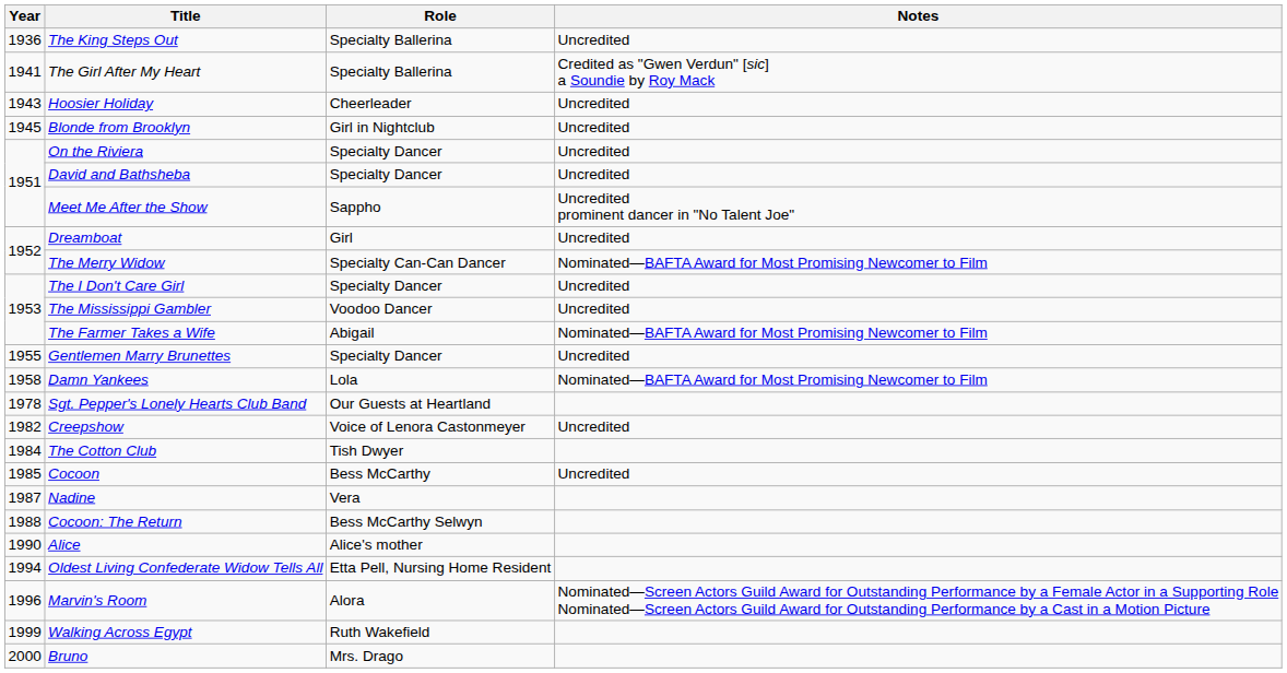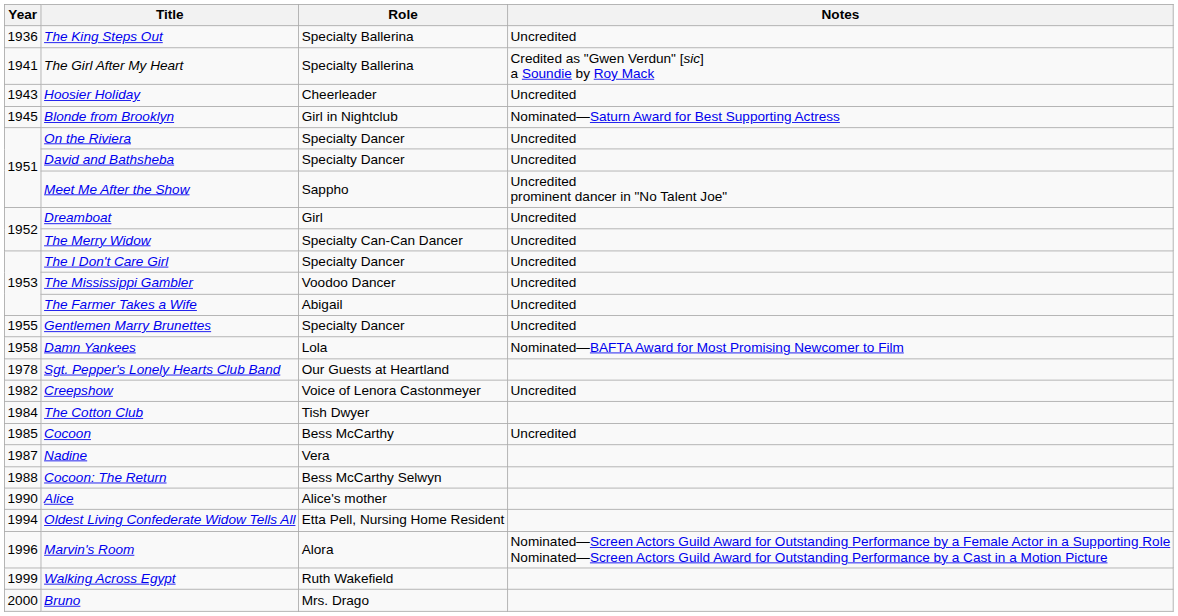 <table class="wikitable sortable">
 <tr>
 <th>Year</th>
 <th>Title</th>
 <th>Role</th>
 <th>Notes</th>
 </tr>
 <tr>
 <td>1936</td>
 <td><em><a href='#'>The King Steps Out</a></em></td>
 <td>Specialty Ballerina</td>
 <td>Uncredited</td>
 </tr>
 <tr>
 <td>1941</td>
 <td><em>The Girl After My Heart</em></td>
 <td>Specialty Ballerina</td>
 <td>Credited as "Gwen Verdun" [<em>sic</em>] <br> a <a href='#'>Soundie</a> by <a href='#'>Roy Mack</a></td>
 </tr>
 <tr>
 <td>1943</td>
 <td><em><a href='#'>Hoosier Holiday</a></em></td>
 <td>Cheerleader</td>
 <td>Uncredited</td>
 </tr>
 <tr>
 <td>1945</td>
 <td><em><a href='#'>Blonde from Brooklyn</a></em></td>
 <td>Girl in Nightclub</td>
-<td>Uncredited</td>
+<td>Nominated—<a href='#'>Saturn Award for Best Supporting Actress</a></td>
 </tr>
 <tr>
 <td rowspan="3">1951</td>
 <td><em><a href='#'>On the Riviera</a></em></td>
 <td>Specialty Dancer</td>
 <td>Uncredited</td>
 </tr>
 <tr>
 <td><em><a href='#'>David and Bathsheba</a></em></td>
 <td>Specialty Dancer</td>
 <td>Uncredited</td>
 </tr>
 <tr>
 <td><em><a href='#'>Meet Me After the Show</a></em></td>
 <td>Sappho</td>
 <td>Uncredited <br> prominent dancer in "No Talent Joe"</td>
 </tr>
 <tr>
 <td rowspan="2">1952</td>
 <td><em><a href='#'>Dreamboat</a></em></td>
 <td>Girl</td>
 <td>Uncredited</td>
 </tr>
 <tr>
 <td><em><a href='#'>The Merry Widow</a></em></td>
 <td>Specialty Can-Can Dancer</td>
-<td>Nominated—<a href='#'>BAFTA Award for Most Promising Newcomer to Film</a></td>
+<td>Uncredited</td>
 </tr>
 <tr>
 <td rowspan="3">1953</td>
 <td><em><a href='#'>The I Don't Care Girl</a></em></td>
 <td>Specialty Dancer</td>
 <td>Uncredited</td>
 </tr>
 <tr>
 <td><em><a href='#'>The Mississippi Gambler</a></em></td>
 <td>Voodoo Dancer</td>
 <td>Uncredited</td>
 </tr>
 <tr>
 <td><em><a href='#'>The Farmer Takes a Wife</a></em></td>
 <td>Abigail</td>
-<td>Nominated—<a href='#'>BAFTA Award for Most Promising Newcomer to Film</a></td>
+<td>Uncredited</td>
 </tr>
 <tr>
 <td>1955</td>
 <td><em><a href='#'>Gentlemen Marry Brunettes</a></em></td>
 <td>Specialty Dancer</td>
 <td>Uncredited</td>
 </tr>
 <tr>
 <td>1958</td>
 <td><em><a href='#'>Damn Yankees</a></em></td>
 <td>Lola</td>
 <td>Nominated—<a href='#'>BAFTA Award for Most Promising Newcomer to Film</a></td>
 </tr>
 <tr>
 <td>1978</td>
 <td><em><a href='#'>Sgt. Pepper's Lonely Hearts Club Band</a></em></td>
 <td>Our Guests at Heartland</td>
 <td></td>
 </tr>
 <tr>
 <td>1982</td>
 <td><em><a href='#'>Creepshow</a></em></td>
 <td>Voice of Lenora Castonmeyer</td>
 <td>Uncredited</td>
 </tr>
 <tr>
 <td>1984</td>
 <td><em><a href='#'>The Cotton Club</a></em></td>
 <td>Tish Dwyer</td>
 <td></td>
 </tr>
 <tr>
 <td>1985</td>
 <td><em><a href='#'>Cocoon</a></em></td>
 <td>Bess McCarthy</td>
 <td>Uncredited</td>
 </tr>
 <tr>
 <td>1987</td>
 <td><em><a href='#'>Nadine</a></em></td>
 <td>Vera</td>
 <td></td>
 </tr>
 <tr>
 <td>1988</td>
 <td><em><a href='#'>Cocoon: The Return</a></em></td>
 <td>Bess McCarthy Selwyn</td>
 <td></td>
 </tr>
 <tr>
 <td>1990</td>
 <td><em><a href='#'>Alice</a></em></td>
 <td>Alice's mother</td>
 <td></td>
 </tr>
 <tr>
 <td>1994</td>
 <td><em><a href='#'>Oldest Living Confederate Widow Tells All</a></em></td>
 <td>Etta Pell, Nursing Home Resident</td>
 <td></td>
 </tr>
 <tr>
 <td>1996</td>
 <td><em><a href='#'>Marvin's Room</a></em></td>
 <td>Alora</td>
 <td>Nominated—<a href='#'>Screen Actors Guild Award for Outstanding Performance by a Female Actor in a Supporting Role</a><br>Nominated—<a href='#'>Screen Actors Guild Award for Outstanding Performance by a Cast in a Motion Picture</a></td>
 </tr>
 <tr>
 <td>1999</td>
 <td><em><a href='#'>Walking Across Egypt</a></em></td>
 <td>Ruth Wakefield</td>
 <td></td>
 </tr>
 <tr>
 <td>2000</td>
 <td><em><a href='#'>Bruno</a></em></td>
 <td>Mrs. Drago</td>
 <td></td>
 </tr>
 </table>
